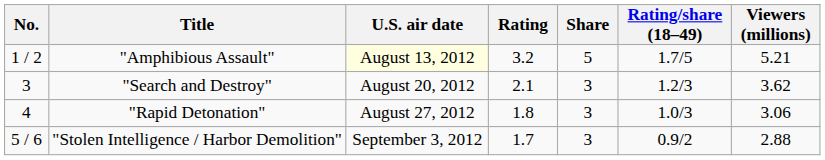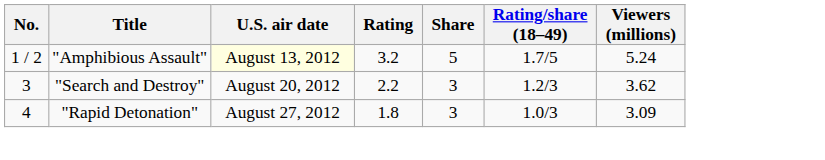 <table class="wikitable" style="text-align:center">
 <tr>
 <th style="padding:0 8px;">No.</th>
 <th style="padding:0 8px;">Title</th>
 <th style="width:125px;">U.S. air date</th>
 <th style="padding:0 8px;">Rating</th>
 <th style="padding:0 8px;">Share</th>
 <th style="padding:0 8px;"><a href='#'>Rating/share</a><br>(18–49)</th>
 <th style="padding:0 8px;">Viewers<br>(millions)</th>
 </tr>
 <tr>
 <td>1 / 2</td>
 <td>"Amphibious Assault"</td>
 <td style="background: lightyellow;">August 13, 2012</td>
 <td>3.2</td>
 <td>5</td>
 <td>1.7/5</td>
-<td>5.21</td>
+<td>5.24</td>
 </tr>
 <tr>
 <td>3</td>
 <td>"Search and Destroy"</td>
 <td>August 20, 2012</td>
-<td>2.1</td>
+<td>2.2</td>
 <td>3</td>
 <td>1.2/3</td>
 <td>3.62</td>
 </tr>
 <tr>
 <td>4</td>
 <td>"Rapid Detonation"</td>
 <td>August 27, 2012</td>
 <td>1.8</td>
 <td>3</td>
 <td>1.0/3</td>
-<td>3.06</td>
-</tr>
-<tr>
-<td>5 / 6</td>
-<td>"Stolen Intelligence / Harbor Demolition"</td>
-<td>September 3, 2012</td>
-<td>1.7</td>
-<td>3</td>
-<td>0.9/2</td>
-<td>2.88</td>
+<td>3.09</td>
 </tr>
 </table>
